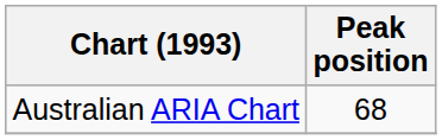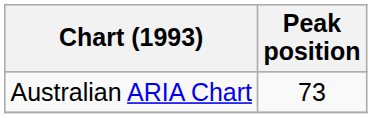 <table class="wikitable sortable" style="text-align:center;">
 <tr>
 <th>Chart (1993)</th>
 <th>Peak<br>position</th>
 </tr>
 <tr>
 <td align="left">Australian <a href='#'>ARIA Chart</a></td>
-<td>68</td>
+<td>73</td>
 </tr>
 <tr>
 </tr>
 </table>
